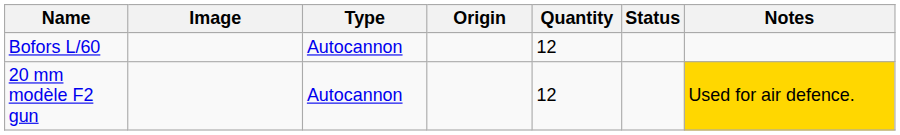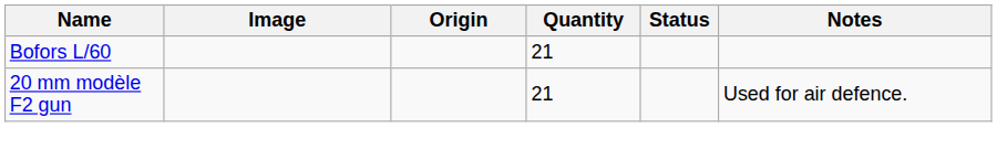 <table class="wikitable" style="width:90%;">
 <tr>
 <th width=14%>Name</th>
 <th width=20%>Image</th>
-<th width=14%>Type</th>
 <th width=12%>Origin</th>
 <th width=10%>Quantity</th>
 <th width=06%>Status</th>
 <th width=24%>Notes</th>
 </tr>
 <tr>
 <td><a href='#'>Bofors L/60</a></td>
 <td></td>
-<td><a href='#'>Autocannon</a></td>
 <td></td>
-<td>12</td>
+<td>21</td>
 <td></td>
 <td></td>
 </tr>
 <tr>
 <td><a href='#'>20 mm modèle F2 gun</a></td>
 <td></td>
-<td><a href='#'>Autocannon</a></td>
 <td></td>
-<td>12</td>
+<td>21</td>
 <td></td>
-<td style="background: gold;">Used for air defence.</td>
+<td>Used for air defence.</td>
 </tr>
 </table>
